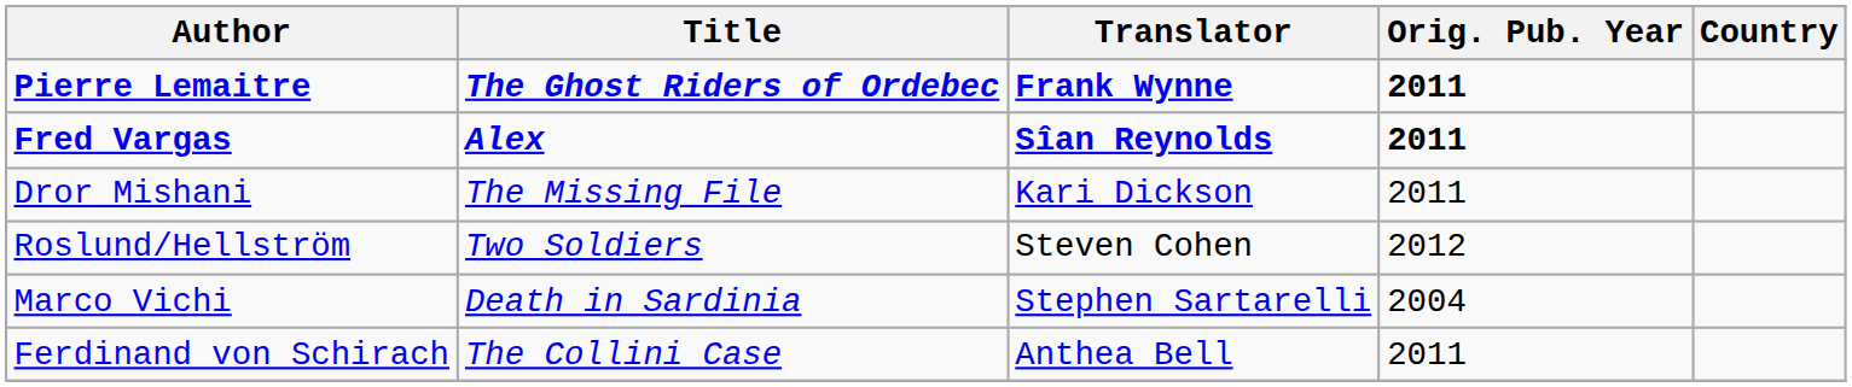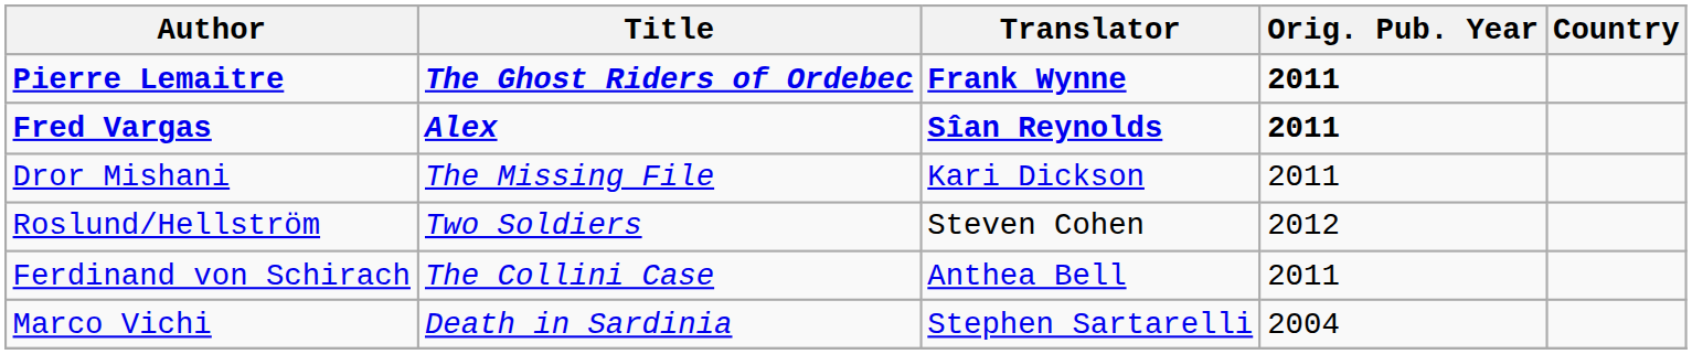 <table class="wikitable">
 <tr>
 <th>Author</th>
 <th>Title</th>
 <th>Translator</th>
 <th>Orig. Pub. Year</th>
 <th>Country</th>
 </tr>
 <tr>
 <td><strong><a href='#'>Pierre Lemaitre</a></strong></td>
 <td><strong><em><a href='#'>The Ghost Riders of Ordebec</a></em></strong></td>
 <td><strong><a href='#'>Frank Wynne</a></strong></td>
 <td><strong>2011</strong></td>
 <td></td>
 </tr>
 <tr>
 <td><strong><a href='#'>Fred Vargas</a></strong></td>
 <td><strong><em><a href='#'>Alex</a></em></strong></td>
 <td><strong><a href='#'>Sîan Reynolds</a></strong></td>
 <td><strong>2011</strong></td>
 <td></td>
 </tr>
 <tr>
 <td><a href='#'>Dror Mishani</a></td>
 <td><em><a href='#'>The Missing File</a></em></td>
 <td><a href='#'>Kari Dickson</a></td>
 <td>2011</td>
 <td></td>
 </tr>
 <tr>
 <td><a href='#'>Roslund/Hellström</a></td>
 <td><em><a href='#'>Two Soldiers</a></em></td>
 <td>Steven Cohen</td>
 <td>2012</td>
 <td></td>
 </tr>
 <tr>
+<td><a href='#'>Ferdinand von Schirach</a></td>
+<td><em><a href='#'>The Collini Case</a></em></td>
+<td><a href='#'>Anthea Bell</a></td>
+<td>2011</td>
+<td></td>
+</tr>
+<tr>
 <td><a href='#'>Marco Vichi</a></td>
 <td><em><a href='#'>Death in Sardinia</a></em></td>
 <td><a href='#'>Stephen Sartarelli</a></td>
 <td>2004</td>
 <td></td>
 </tr>
 <tr>
-<td><a href='#'>Ferdinand von Schirach</a></td>
-<td><em><a href='#'>The Collini Case</a></em></td>
-<td><a href='#'>Anthea Bell</a></td>
-<td>2011</td>
-<td></td>
-</tr>
-<tr>
 </tr>
 </table>
